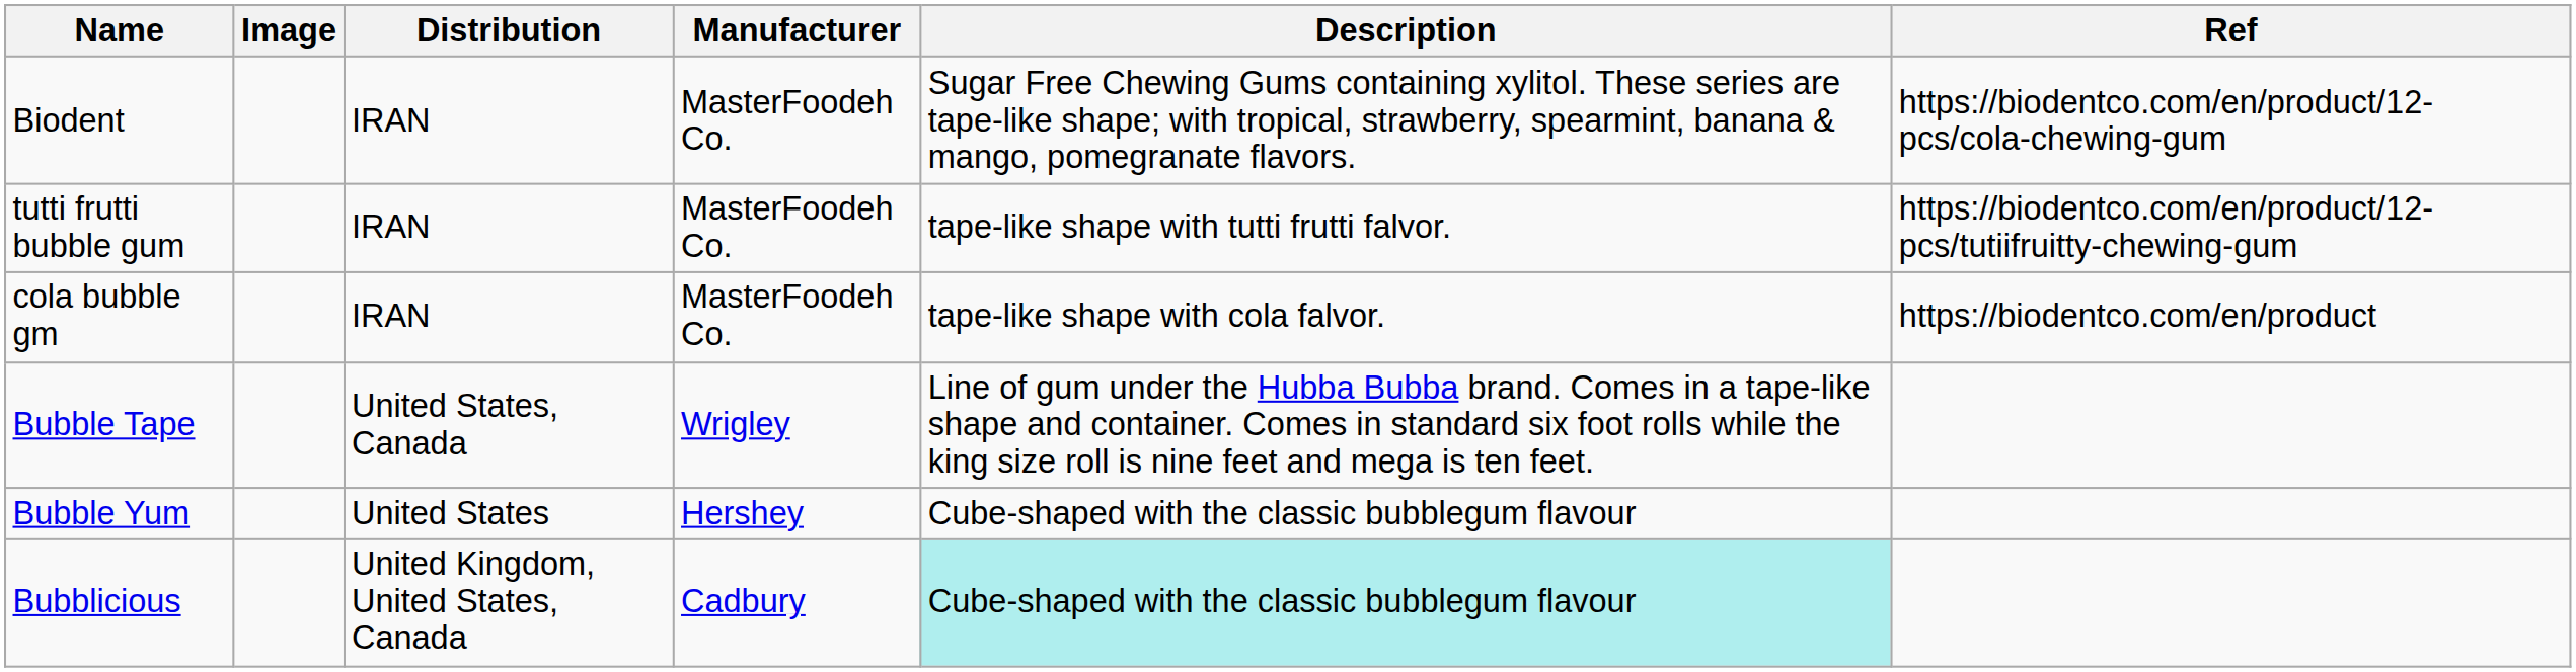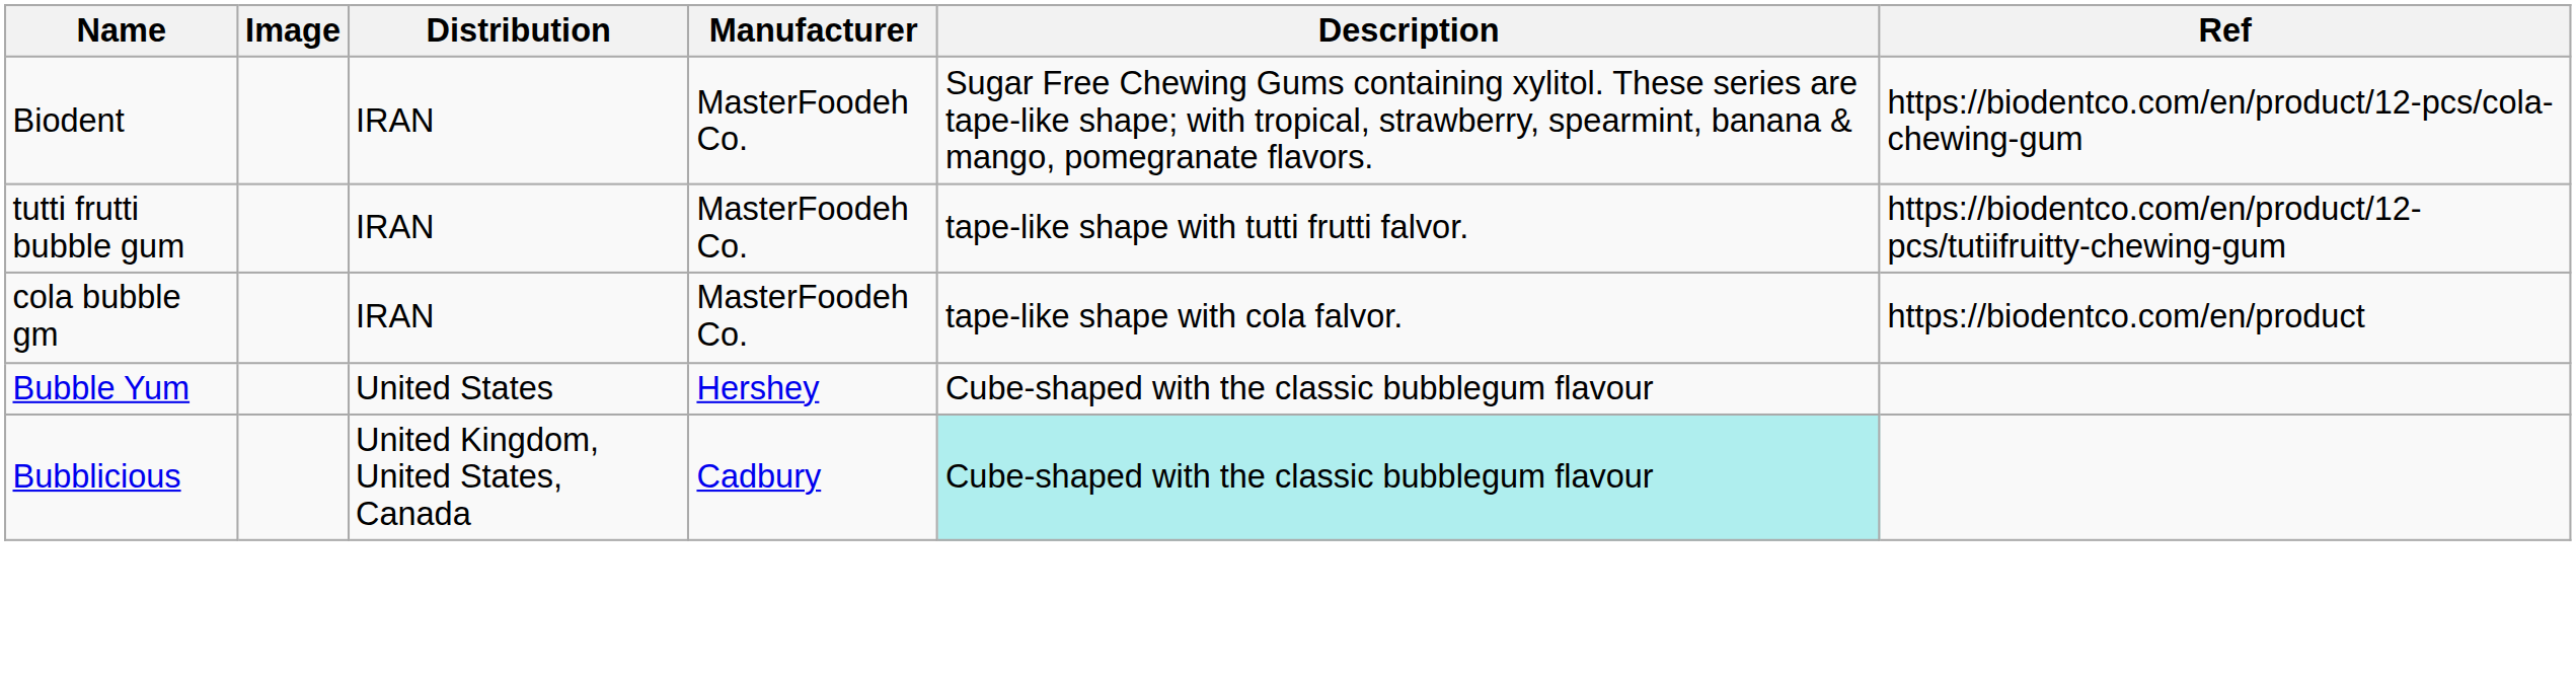 <table class="wikitable sortable">
 <tr>
 <th>Name</th>
 <th class="unsortable">Image</th>
 <th>Distribution</th>
 <th>Manufacturer</th>
 <th>Description</th>
 <th>Ref</th>
 </tr>
 <tr>
 <td>Biodent</td>
 <td></td>
 <td>IRAN</td>
 <td>MasterFoodeh Co.</td>
 <td>Sugar Free Chewing Gums containing xylitol. These series are tape-like shape; with  tropical, strawberry, spearmint, banana & mango, pomegranate flavors.</td>
 <td>https://biodentco.com/en/product/12-pcs/cola-chewing-gum</td>
 </tr>
 <tr>
 <td>tutti frutti bubble gum</td>
 <td></td>
 <td>IRAN</td>
 <td>MasterFoodeh Co.</td>
 <td>tape-like shape with tutti frutti falvor.</td>
 <td>https://biodentco.com/en/product/12-pcs/tutiifruitty-chewing-gum</td>
 </tr>
 <tr>
 <td>cola bubble gm</td>
 <td></td>
 <td>IRAN</td>
 <td>MasterFoodeh Co.</td>
 <td>tape-like shape with cola falvor.</td>
 <td>https://biodentco.com/en/product</td>
 </tr>
 <tr>
-<td><a href='#'>Bubble Tape</a></td>
-<td></td>
-<td>United States, Canada</td>
-<td><a href='#'>Wrigley</a></td>
-<td>Line of gum under the <a href='#'>Hubba Bubba</a> brand.  Comes in a tape-like shape and container.  Comes in standard six foot rolls while the king size roll is nine feet and mega is ten feet.</td>
-<td></td>
-</tr>
-<tr>
 <td><a href='#'>Bubble Yum</a></td>
 <td></td>
 <td>United States</td>
 <td><a href='#'>Hershey</a></td>
 <td>Cube-shaped with the classic bubblegum flavour</td>
 <td></td>
 </tr>
 <tr>
 <td><a href='#'>Bubblicious</a></td>
 <td></td>
 <td>United Kingdom, United States, Canada</td>
 <td><a href='#'>Cadbury</a></td>
 <td style="background: paleturquoise;">Cube-shaped with the classic bubblegum flavour</td>
 <td></td>
 </tr>
 </table>
